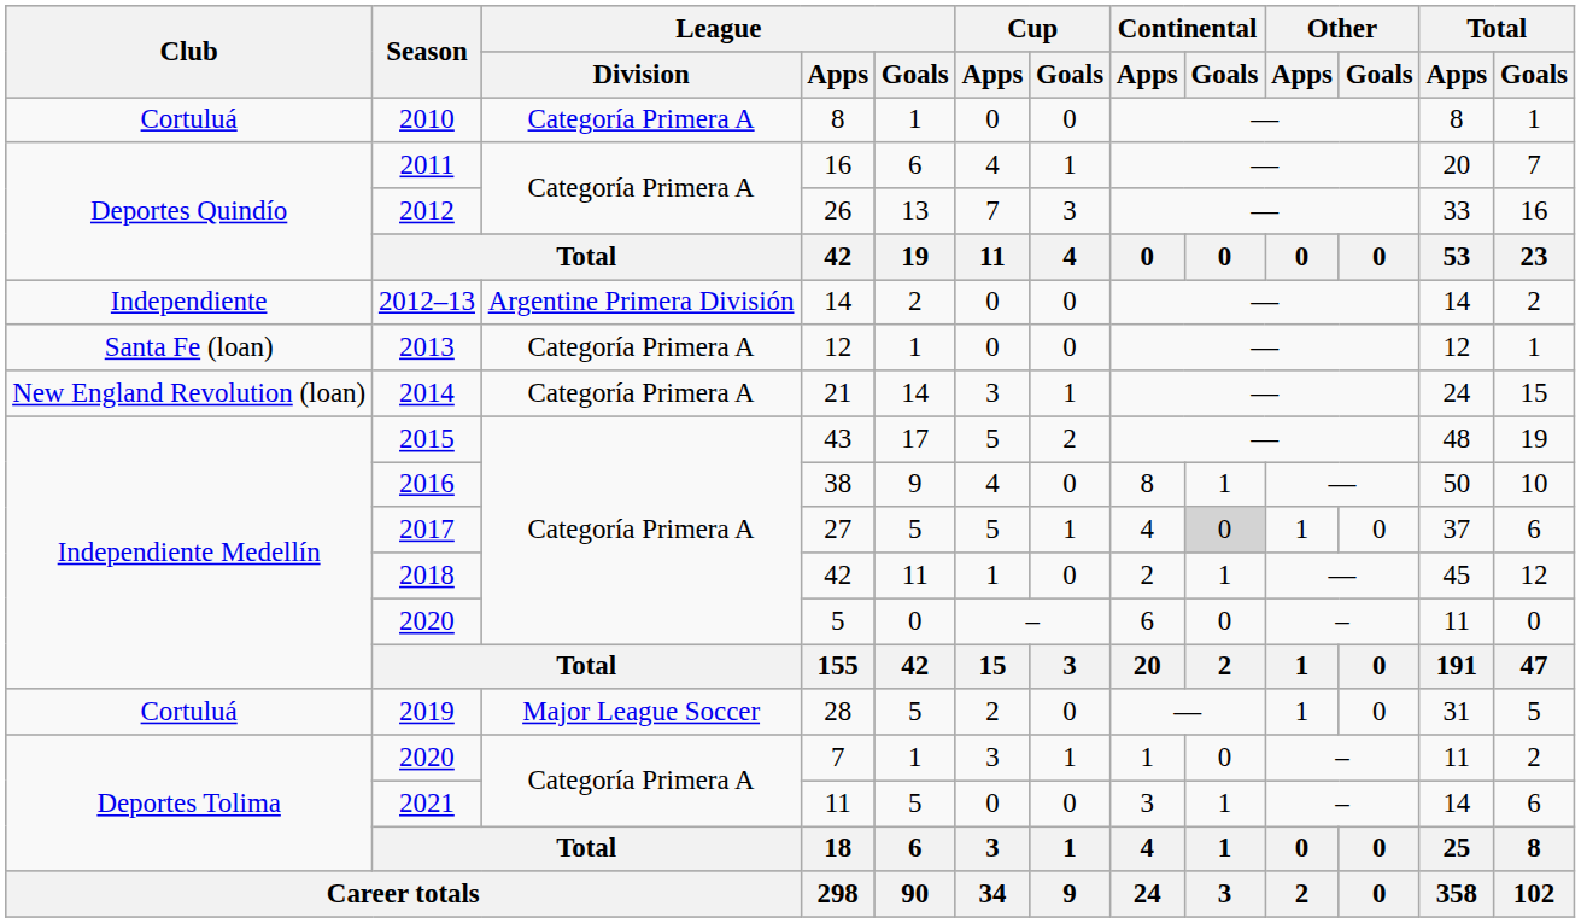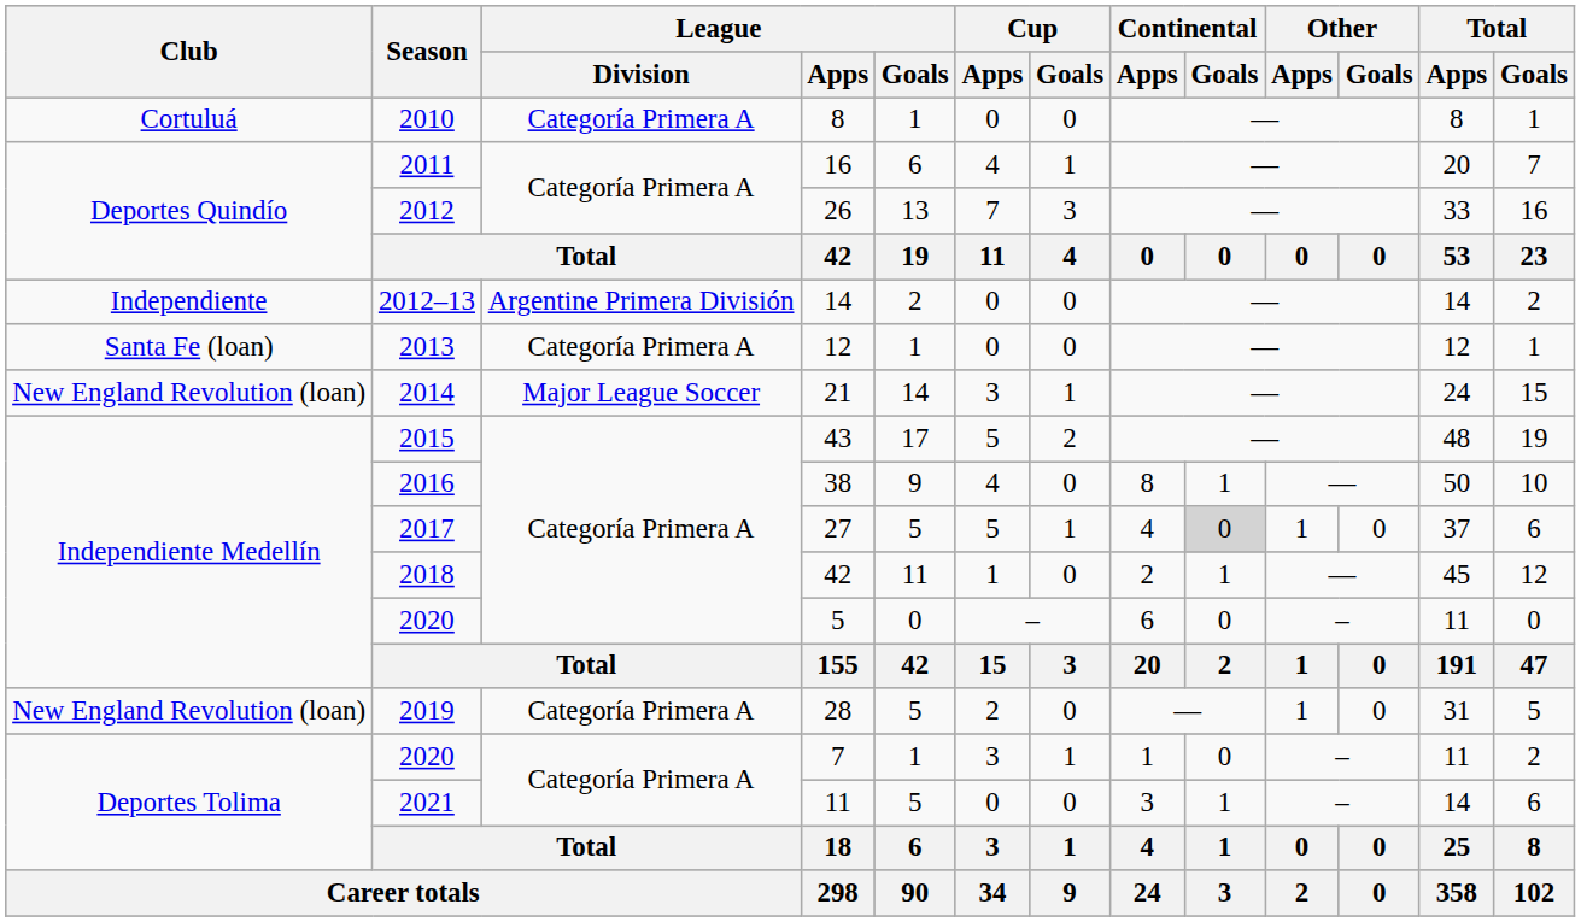 <table class="wikitable" style="font-size:90%; text-align: center">
 <tr>
 <th rowspan=2>Club</th>
 <th rowspan=2>Season</th>
 <th colspan=3>League</th>
 <th colspan=2>Cup</th>
 <th colspan=2>Continental</th>
 <th colspan="2">Other</th>
 <th colspan="2">Total</th>
 </tr>
 <tr>
 <th>Division</th>
 <th>Apps</th>
 <th>Goals</th>
 <th>Apps</th>
 <th>Goals</th>
 <th>Apps</th>
 <th>Goals</th>
 <th>Apps</th>
 <th>Goals</th>
 <th>Apps</th>
 <th>Goals</th>
 </tr>
 <tr>
 <td><a href='#'>Cortuluá</a></td>
 <td><a href='#'>2010</a></td>
 <td><a href='#'>Categoría Primera A</a></td>
 <td>8</td>
 <td>1</td>
 <td>0</td>
 <td>0</td>
 <td colspan=4>—</td>
 <td>8</td>
 <td>1</td>
 </tr>
 <tr>
 <td rowspan=3><a href='#'>Deportes Quindío</a></td>
 <td><a href='#'>2011</a></td>
 <td rowspan=2>Categoría Primera A</td>
 <td>16</td>
 <td>6</td>
 <td>4</td>
 <td>1</td>
 <td colspan=4>—</td>
 <td>20</td>
 <td>7</td>
 </tr>
 <tr>
 <td><a href='#'>2012</a></td>
 <td>26</td>
 <td>13</td>
 <td>7</td>
 <td>3</td>
 <td colspan=4>—</td>
 <td>33</td>
 <td>16</td>
 </tr>
 <tr>
 <th colspan=2>Total</th>
 <th>42</th>
 <th>19</th>
 <th>11</th>
 <th>4</th>
 <th>0</th>
 <th>0</th>
 <th>0</th>
 <th>0</th>
 <th>53</th>
 <th>23</th>
 </tr>
 <tr>
 <td><a href='#'>Independiente</a></td>
 <td><a href='#'>2012–13</a></td>
 <td><a href='#'>Argentine Primera División</a></td>
 <td>14</td>
 <td>2</td>
 <td>0</td>
 <td>0</td>
 <td colspan=4>—</td>
 <td>14</td>
 <td>2</td>
 </tr>
 <tr>
 <td><a href='#'>Santa Fe</a> (loan)</td>
 <td><a href='#'>2013</a></td>
 <td>Categoría Primera A</td>
 <td>12</td>
 <td>1</td>
 <td>0</td>
 <td>0</td>
 <td colspan=4>—</td>
 <td>12</td>
 <td>1</td>
 </tr>
 <tr>
 <td><a href='#'>New England Revolution</a> (loan)</td>
 <td><a href='#'>2014</a></td>
-<td>Categoría Primera A</td>
+<td><a href='#'>Major League Soccer</a></td>
 <td>21</td>
 <td>14</td>
 <td>3</td>
 <td>1</td>
 <td colspan=4>—</td>
 <td>24</td>
 <td>15</td>
 </tr>
 <tr>
 <td rowspan=6><a href='#'>Independiente Medellín</a></td>
 <td><a href='#'>2015</a></td>
 <td rowspan=5>Categoría Primera A</td>
 <td>43</td>
 <td>17</td>
 <td>5</td>
 <td>2</td>
 <td colspan=4>—</td>
 <td>48</td>
 <td>19</td>
 </tr>
 <tr>
 <td><a href='#'>2016</a></td>
 <td>38</td>
 <td>9</td>
 <td>4</td>
 <td>0</td>
 <td>8</td>
 <td>1</td>
 <td colspan=2>—</td>
 <td>50</td>
 <td>10</td>
 </tr>
 <tr>
 <td><a href='#'>2017</a></td>
 <td>27</td>
 <td>5</td>
 <td>5</td>
 <td>1</td>
 <td>4</td>
 <td style="background: lightgrey;">0</td>
 <td>1</td>
 <td>0</td>
 <td>37</td>
 <td>6</td>
 </tr>
 <tr>
 <td><a href='#'>2018</a></td>
 <td>42</td>
 <td>11</td>
 <td>1</td>
 <td>0</td>
 <td>2</td>
 <td>1</td>
 <td colspan=2>—</td>
 <td>45</td>
 <td>12</td>
 </tr>
 <tr>
 <td><a href='#'>2020</a></td>
 <td>5</td>
 <td>0</td>
 <td colspan=2>–</td>
 <td>6</td>
 <td>0</td>
 <td colspan=2>–</td>
 <td>11</td>
 <td>0</td>
 </tr>
 <tr>
 <th colspan=2>Total</th>
 <th>155</th>
 <th>42</th>
 <th>15</th>
 <th>3</th>
 <th>20</th>
 <th>2</th>
 <th>1</th>
 <th>0</th>
 <th>191</th>
 <th>47</th>
 </tr>
 <tr>
-<td><a href='#'>Cortuluá</a></td>
+<td><a href='#'>New England Revolution</a> (loan)</td>
 <td><a href='#'>2019</a></td>
-<td><a href='#'>Major League Soccer</a></td>
+<td>Categoría Primera A</td>
 <td>28</td>
 <td>5</td>
 <td>2</td>
 <td>0</td>
 <td colspan=2>—</td>
 <td>1</td>
 <td>0</td>
 <td>31</td>
 <td>5</td>
 </tr>
 <tr>
 <td rowspan=3><a href='#'>Deportes Tolima</a></td>
 <td><a href='#'>2020</a></td>
 <td rowspan=2>Categoría Primera A</td>
 <td>7</td>
 <td>1</td>
 <td>3</td>
 <td>1</td>
 <td>1</td>
 <td>0</td>
 <td colspan=2>–</td>
 <td>11</td>
 <td>2</td>
 </tr>
 <tr>
 <td><a href='#'>2021</a></td>
 <td>11</td>
 <td>5</td>
 <td>0</td>
 <td>0</td>
 <td>3</td>
 <td>1</td>
 <td colspan=2>–</td>
 <td>14</td>
 <td>6</td>
 </tr>
 <tr>
 <th colspan=2>Total</th>
 <th>18</th>
 <th>6</th>
 <th>3</th>
 <th>1</th>
 <th>4</th>
 <th>1</th>
 <th>0</th>
 <th>0</th>
 <th>25</th>
 <th>8</th>
 </tr>
 <tr>
 <th colspan=3>Career totals</th>
 <th>298</th>
 <th>90</th>
 <th>34</th>
 <th>9</th>
 <th>24</th>
 <th>3</th>
 <th>2</th>
 <th>0</th>
 <th>358</th>
 <th>102</th>
 </tr>
 </table>
